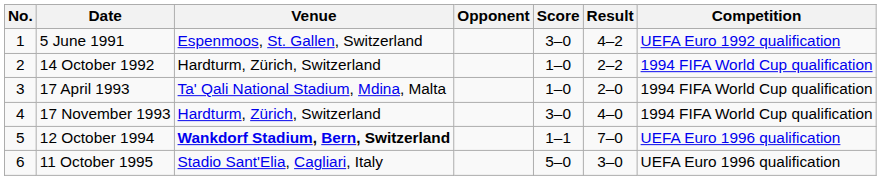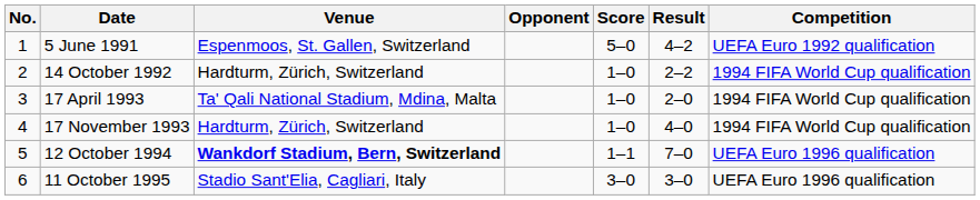 <table class="wikitable sortable">
 <tr>
 <th scope="col">No.</th>
 <th scope="col">Date</th>
 <th scope="col">Venue</th>
 <th scope="col">Opponent</th>
 <th scope="col">Score</th>
 <th scope="col">Result</th>
 <th scope="col">Competition</th>
 </tr>
 <tr>
 <td align="center">1</td>
 <td>5 June 1991</td>
 <td><a href='#'>Espenmoos</a>, <a href='#'>St. Gallen</a>, Switzerland</td>
 <td></td>
-<td align="center">3–0</td>
+<td align="center">5–0</td>
 <td align="center">4–2</td>
 <td><a href='#'>UEFA Euro 1992 qualification</a></td>
 </tr>
 <tr>
 <td align="center">2</td>
 <td>14 October 1992</td>
 <td>Hardturm, Zürich, Switzerland</td>
 <td></td>
 <td align="center">1–0</td>
 <td align="center">2–2</td>
 <td><a href='#'>1994 FIFA World Cup qualification</a></td>
 </tr>
 <tr>
 <td align="center">3</td>
 <td>17 April 1993</td>
 <td><a href='#'>Ta' Qali National Stadium</a>, <a href='#'>Mdina</a>, Malta</td>
 <td></td>
 <td align="center">1–0</td>
 <td align="center">2–0</td>
 <td>1994 FIFA World Cup qualification</td>
 </tr>
 <tr>
 <td align="center">4</td>
 <td>17 November 1993</td>
 <td><a href='#'>Hardturm</a>, <a href='#'>Zürich</a>, Switzerland</td>
 <td></td>
-<td align="center">3–0</td>
+<td align="center">1–0</td>
 <td align="center">4–0</td>
 <td>1994 FIFA World Cup qualification</td>
 </tr>
 <tr>
 <td align="center">5</td>
 <td>12 October 1994</td>
 <td><strong><a href='#'>Wankdorf Stadium</a>, <a href='#'>Bern</a>, Switzerland</strong></td>
 <td></td>
 <td align="center">1–1</td>
 <td align="center">7–0</td>
 <td><a href='#'>UEFA Euro 1996 qualification</a></td>
 </tr>
 <tr>
 <td align="center">6</td>
 <td>11 October 1995</td>
 <td><a href='#'>Stadio Sant'Elia</a>, <a href='#'>Cagliari</a>, Italy</td>
 <td></td>
-<td align="center">5–0</td>
+<td align="center">3–0</td>
 <td align="center">3–0</td>
 <td>UEFA Euro 1996 qualification</td>
 </tr>
 </table>
